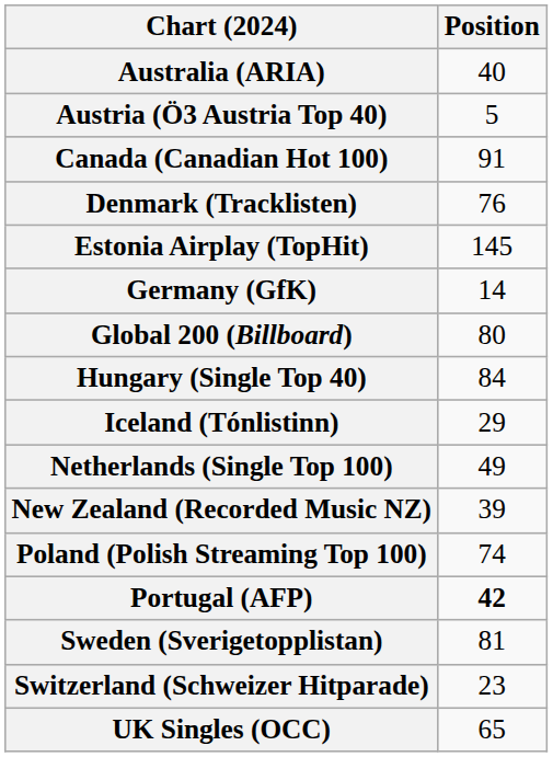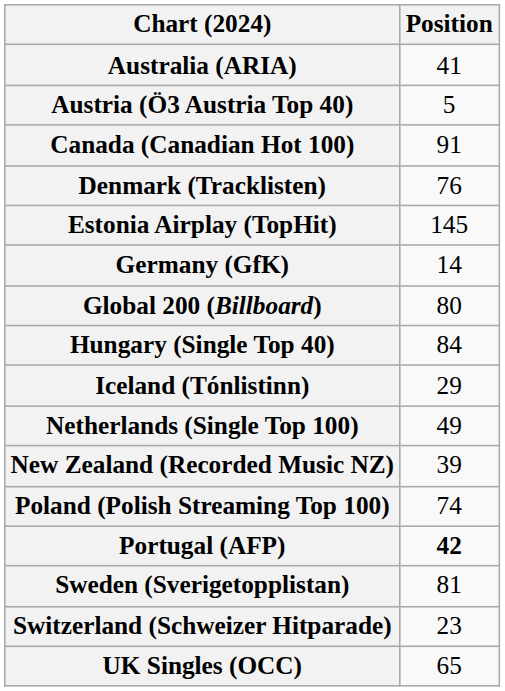 <table class="wikitable sortable plainrowheaders" style="text-align:center">
 <tr>
 <th scope="col">Chart (2024)</th>
 <th scope="col">Position</th>
 </tr>
 <tr>
 <th scope="row">Australia (ARIA)</th>
-<td>40</td>
+<td>41</td>
 </tr>
 <tr>
 <th scope="row">Austria (Ö3 Austria Top 40)</th>
 <td>5</td>
 </tr>
 <tr>
 <th scope="row">Canada (Canadian Hot 100)</th>
 <td>91</td>
 </tr>
 <tr>
 <th scope="row">Denmark (Tracklisten)</th>
 <td>76</td>
 </tr>
 <tr>
 <th scope="row">Estonia Airplay (TopHit)</th>
 <td>145</td>
 </tr>
 <tr>
 <th scope="row">Germany (GfK)</th>
 <td>14</td>
 </tr>
 <tr>
 <th scope="row">Global 200 (<em>Billboard</em>)</th>
 <td>80</td>
 </tr>
 <tr>
 <th scope="row">Hungary (Single Top 40)</th>
 <td>84</td>
 </tr>
 <tr>
 <th scope="row">Iceland (Tónlistinn)</th>
 <td>29</td>
 </tr>
 <tr>
 <th scope="row">Netherlands (Single Top 100)</th>
 <td>49</td>
 </tr>
 <tr>
 <th scope="row">New Zealand (Recorded Music NZ)</th>
 <td>39</td>
 </tr>
 <tr>
 <th scope="row">Poland (Polish Streaming Top 100)</th>
 <td>74</td>
 </tr>
 <tr>
 <th scope="row">Portugal (AFP)</th>
 <td><strong>42</strong></td>
 </tr>
 <tr>
 <th scope="row">Sweden (Sverigetopplistan)</th>
 <td>81</td>
 </tr>
 <tr>
 <th scope="row">Switzerland (Schweizer Hitparade)</th>
 <td>23</td>
 </tr>
 <tr>
 <th scope="row">UK Singles (OCC)</th>
 <td>65</td>
 </tr>
 </table>
